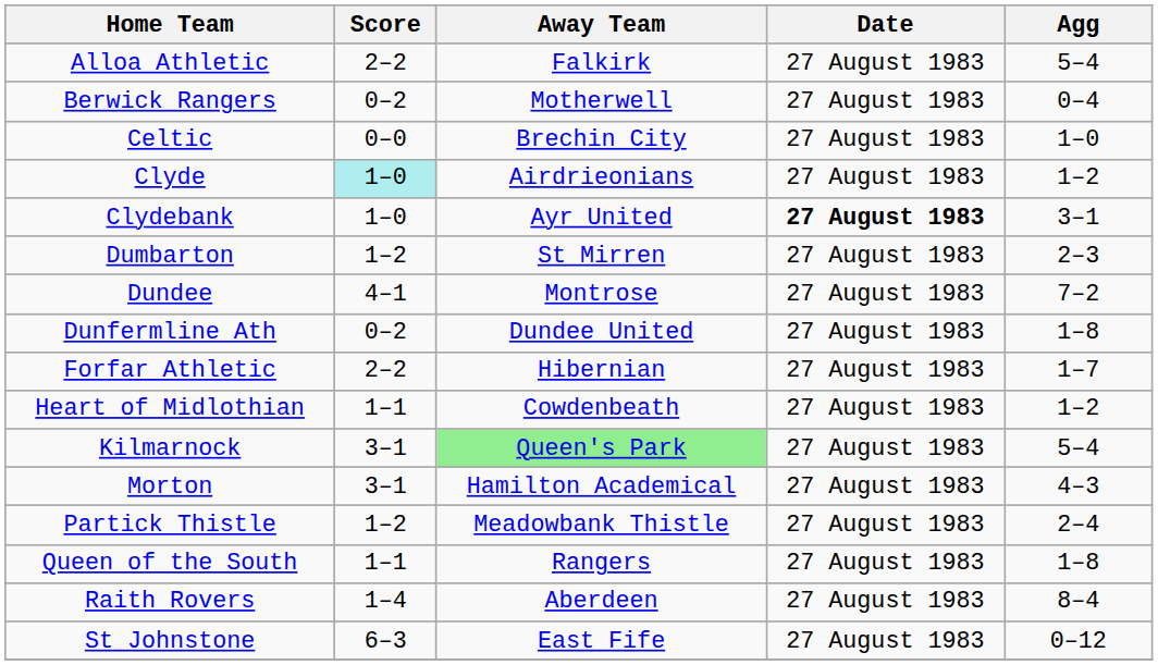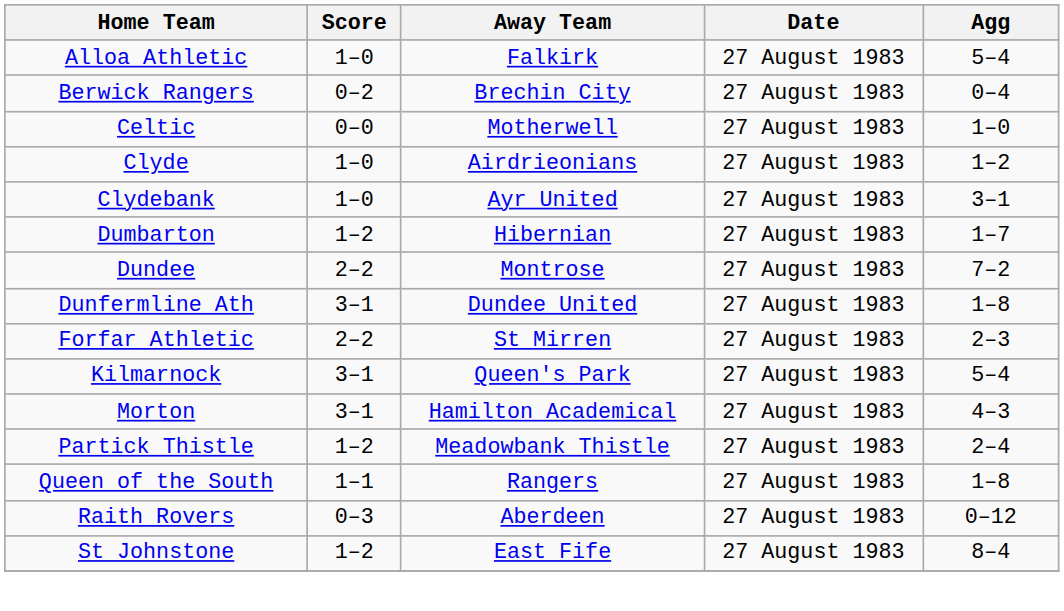 <table class="wikitable" style="text-align:center;">
 <tr>
 <th width=175>Home Team</th>
 <th width=50>Score</th>
 <th width=175>Away Team</th>
 <th width= 125>Date</th>
 <th width= 75>Agg</th>
 </tr>
 <tr>
 <td><a href='#'>Alloa Athletic</a></td>
-<td>2–2</td>
+<td>1–0</td>
 <td><a href='#'>Falkirk</a></td>
 <td>27 August 1983</td>
 <td>5–4</td>
 </tr>
 <tr>
 <td><a href='#'>Berwick Rangers</a></td>
 <td>0–2</td>
-<td><a href='#'>Motherwell</a></td>
+<td><a href='#'>Brechin City</a></td>
 <td>27 August 1983</td>
 <td>0–4</td>
 </tr>
 <tr>
 <td><a href='#'>Celtic</a></td>
 <td>0–0</td>
-<td><a href='#'>Brechin City</a></td>
+<td><a href='#'>Motherwell</a></td>
 <td>27 August 1983</td>
 <td>1–0</td>
 </tr>
 <tr>
 <td><a href='#'>Clyde</a></td>
-<td style="background: paleturquoise;">1–0</td>
+<td>1–0</td>
 <td><a href='#'>Airdrieonians</a></td>
 <td>27 August 1983</td>
 <td>1–2</td>
 </tr>
 <tr>
 <td><a href='#'>Clydebank</a></td>
 <td>1–0</td>
 <td><a href='#'>Ayr United</a></td>
-<td><strong>27 August 1983</strong></td>
+<td>27 August 1983</td>
 <td>3–1</td>
 </tr>
 <tr>
 <td><a href='#'>Dumbarton</a></td>
 <td>1–2</td>
-<td><a href='#'>St Mirren</a></td>
+<td><a href='#'>Hibernian</a></td>
 <td>27 August 1983</td>
-<td>2–3</td>
+<td>1–7</td>
 </tr>
 <tr>
 <td><a href='#'>Dundee</a></td>
-<td>4–1</td>
+<td>2–2</td>
 <td><a href='#'>Montrose</a></td>
 <td>27 August 1983</td>
 <td>7–2</td>
 </tr>
 <tr>
 <td><a href='#'>Dunfermline Ath</a></td>
-<td>0–2</td>
+<td>3–1</td>
 <td><a href='#'>Dundee United</a></td>
 <td>27 August 1983</td>
 <td>1–8</td>
 </tr>
 <tr>
 <td><a href='#'>Forfar Athletic</a></td>
 <td>2–2</td>
-<td><a href='#'>Hibernian</a></td>
+<td><a href='#'>St Mirren</a></td>
 <td>27 August 1983</td>
-<td>1–7</td>
-</tr>
-<tr>
-<td><a href='#'>Heart of Midlothian</a></td>
-<td>1–1</td>
-<td><a href='#'>Cowdenbeath</a></td>
-<td>27 August 1983</td>
-<td>1–2</td>
+<td>2–3</td>
 </tr>
 <tr>
 <td><a href='#'>Kilmarnock</a></td>
 <td>3–1</td>
-<td style="background: lightgreen;"><a href='#'>Queen's Park</a></td>
+<td><a href='#'>Queen's Park</a></td>
 <td>27 August 1983</td>
 <td>5–4</td>
 </tr>
 <tr>
 <td><a href='#'>Morton</a></td>
 <td>3–1</td>
 <td><a href='#'>Hamilton Academical</a></td>
 <td>27 August 1983</td>
 <td>4–3</td>
 </tr>
 <tr>
 <td><a href='#'>Partick Thistle</a></td>
 <td>1–2</td>
 <td><a href='#'>Meadowbank Thistle</a></td>
 <td>27 August 1983</td>
 <td>2–4</td>
 </tr>
 <tr>
 <td><a href='#'>Queen of the South</a></td>
 <td>1–1</td>
 <td><a href='#'>Rangers</a></td>
 <td>27 August 1983</td>
 <td>1–8</td>
 </tr>
 <tr>
 <td><a href='#'>Raith Rovers</a></td>
-<td>1–4</td>
+<td>0–3</td>
 <td><a href='#'>Aberdeen</a></td>
+<td>27 August 1983</td>
+<td>0–12</td>
+</tr>
+<tr>
+<td><a href='#'>St Johnstone</a></td>
+<td>1–2</td>
+<td><a href='#'>East Fife</a></td>
 <td>27 August 1983</td>
 <td>8–4</td>
 </tr>
 <tr>
-<td><a href='#'>St Johnstone</a></td>
-<td>6–3</td>
-<td><a href='#'>East Fife</a></td>
-<td>27 August 1983</td>
-<td>0–12</td>
-</tr>
-<tr>
 </tr>
 </table>
